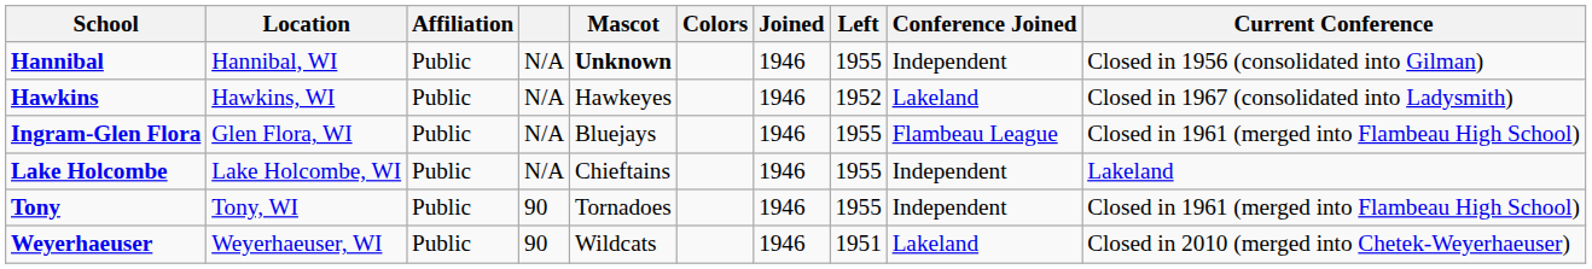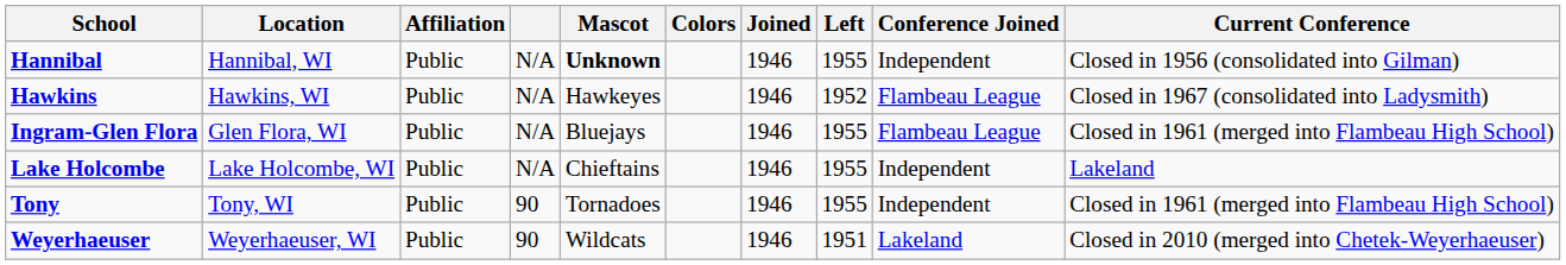 <table class="wikitable sortable">
 <tr>
 <th>School</th>
 <th>Location</th>
 <th>Affiliation</th>
 <th></th>
 <th>Mascot</th>
 <th>Colors</th>
 <th>Joined</th>
 <th>Left</th>
 <th>Conference Joined</th>
 <th>Current Conference</th>
 </tr>
 <tr>
 <td><a href='#'><strong>Hannibal</strong></a></td>
 <td><a href='#'>Hannibal, WI</a></td>
 <td>Public</td>
 <td>N/A</td>
 <td><strong>Unknown</strong></td>
 <td> </td>
 <td>1946</td>
 <td>1955</td>
 <td>Independent</td>
 <td>Closed in 1956 (consolidated into <a href='#'>Gilman</a>)</td>
 </tr>
 <tr>
 <td><a href='#'><strong>Hawkins</strong></a></td>
 <td><a href='#'>Hawkins, WI</a></td>
 <td>Public</td>
 <td>N/A</td>
 <td>Hawkeyes</td>
 <td> </td>
 <td>1946</td>
 <td>1952</td>
-<td><a href='#'>Lakeland</a></td>
+<td><a href='#'>Flambeau League</a></td>
 <td>Closed in 1967 (consolidated into <a href='#'>Ladysmith</a>)</td>
 </tr>
 <tr>
 <td><a href='#'><strong>Ingram-Glen Flora</strong></a></td>
 <td><a href='#'>Glen Flora, WI</a></td>
 <td>Public</td>
 <td>N/A</td>
 <td>Bluejays</td>
 <td> </td>
 <td>1946</td>
 <td>1955</td>
 <td><a href='#'>Flambeau League</a></td>
 <td>Closed in 1961 (merged into <a href='#'>Flambeau High School</a>)</td>
 </tr>
 <tr>
 <td><a href='#'><strong>Lake Holcombe</strong></a></td>
 <td><a href='#'>Lake Holcombe, WI</a></td>
 <td>Public</td>
 <td>N/A</td>
 <td>Chieftains</td>
 <td> </td>
 <td>1946</td>
 <td>1955</td>
 <td>Independent</td>
 <td><a href='#'>Lakeland</a></td>
 </tr>
 <tr>
 <td><a href='#'><strong>Tony</strong></a></td>
 <td><a href='#'>Tony, WI</a></td>
 <td>Public</td>
 <td>90</td>
 <td>Tornadoes</td>
 <td> </td>
 <td>1946</td>
 <td>1955</td>
 <td>Independent</td>
 <td>Closed in 1961 (merged into <a href='#'>Flambeau High School</a>)</td>
 </tr>
 <tr>
 <td><a href='#'><strong>Weyerhaeuser</strong></a></td>
 <td><a href='#'>Weyerhaeuser, WI</a></td>
 <td>Public</td>
 <td>90</td>
 <td>Wildcats</td>
 <td> </td>
 <td>1946</td>
 <td>1951</td>
 <td><a href='#'>Lakeland</a></td>
 <td>Closed in 2010 (merged into <a href='#'>Chetek-Weyerhaeuser</a>)</td>
 </tr>
 </table>
